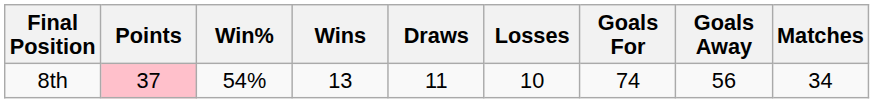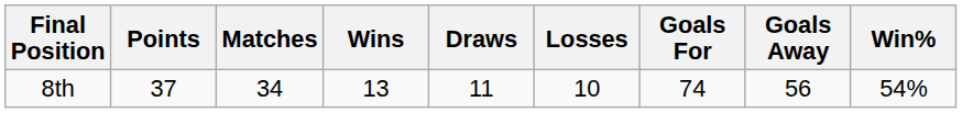 <table class="wikitable" style="font-size: 95%; text-align: center;">
 <tr>
 <th width=60>Final Position</th>
 <th width=60>Points</th>
-<th width=60>Win%</th>
+<th width=60>Matches</th>
 <th width=60>Wins</th>
 <th width=60>Draws</th>
 <th width=60>Losses</th>
 <th width=60>Goals For</th>
 <th width=60>Goals Away</th>
-<th width=60>Matches</th>
+<th width=60>Win%</th>
 </tr>
 <tr>
 <td>8th</td>
-<td style="background: pink;">37</td>
-<td>54%</td>
+<td>37</td>
+<td>34</td>
 <td>13</td>
 <td>11</td>
 <td>10</td>
 <td>74</td>
 <td>56</td>
-<td>34</td>
+<td>54%</td>
 </tr>
 </table>
